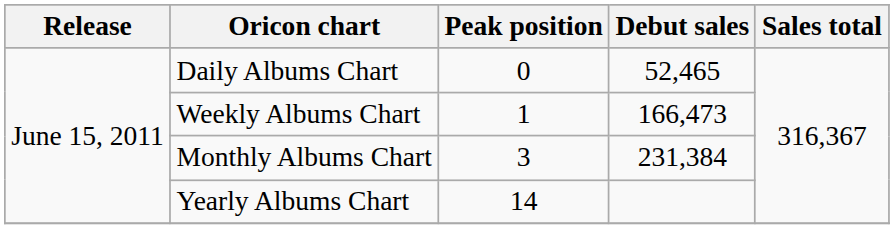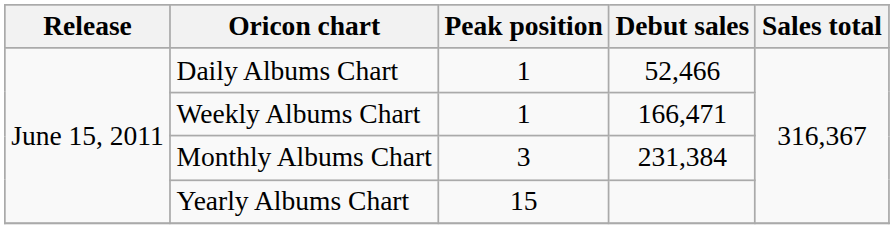 <table class="wikitable">
 <tr>
 <th>Release</th>
 <th>Oricon chart</th>
 <th>Peak position</th>
 <th>Debut sales</th>
 <th>Sales total</th>
 </tr>
 <tr>
 <td rowspan="4">June 15, 2011</td>
 <td>Daily Albums Chart</td>
-<td align="center">0</td>
-<td align="center">52,465</td>
+<td align="center">1</td>
+<td align="center">52,466</td>
 <td rowspan="4" align="center">316,367</td>
 </tr>
 <tr>
 <td>Weekly Albums Chart</td>
 <td align="center">1</td>
-<td align="center">166,473</td>
+<td align="center">166,471</td>
 </tr>
 <tr>
 <td>Monthly Albums Chart</td>
 <td align="center">3</td>
 <td align="center">231,384</td>
 </tr>
 <tr>
 <td>Yearly Albums Chart</td>
-<td align="center">14</td>
+<td align="center">15</td>
 <td align="center"></td>
 </tr>
 <tr>
 </tr>
 </table>
